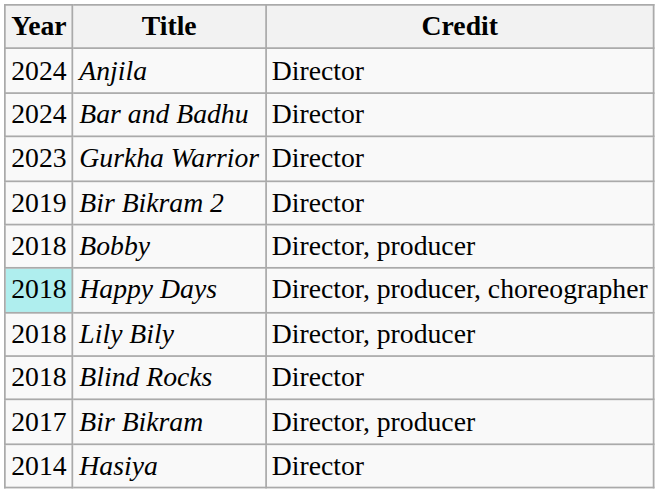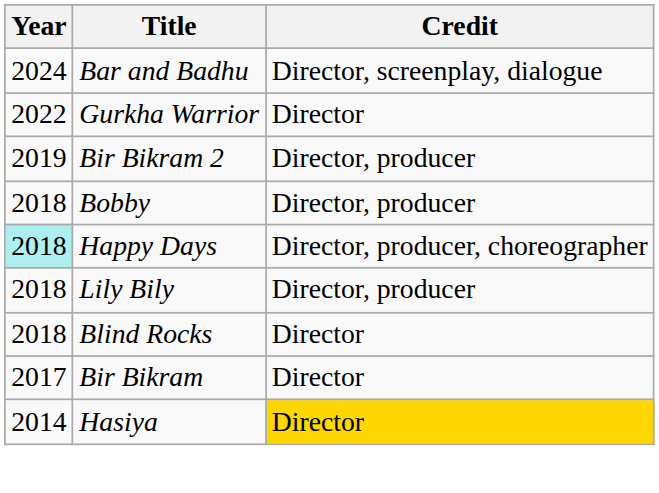 <table class="wikitable">
 <tr>
 <th>Year</th>
 <th>Title</th>
 <th>Credit</th>
 </tr>
 <tr>
 <td>2024</td>
-<td><em>Anjila</em></td>
-<td>Director</td>
+<td><em>Bar and Badhu</em></td>
+<td>Director, screenplay, dialogue</td>
 </tr>
 <tr>
-<td>2024</td>
-<td><em>Bar and Badhu</em></td>
-<td>Director</td>
-</tr>
-<tr>
-<td>2023</td>
+<td>2022</td>
 <td><em>Gurkha Warrior</em></td>
 <td>Director</td>
 </tr>
 <tr>
 <td>2019</td>
 <td><em>Bir Bikram 2</em></td>
-<td>Director</td>
+<td>Director, producer</td>
 </tr>
 <tr>
 <td>2018</td>
 <td><em>Bobby</em></td>
 <td>Director, producer</td>
 </tr>
 <tr>
 <td style="background: paleturquoise;">2018</td>
 <td><em>Happy Days</em></td>
 <td>Director, producer, choreographer</td>
 </tr>
 <tr>
 <td>2018</td>
 <td><em>Lily Bily</em></td>
 <td>Director, producer</td>
 </tr>
 <tr>
 <td>2018</td>
 <td><em>Blind Rocks</em></td>
 <td>Director</td>
 </tr>
 <tr>
 <td>2017</td>
 <td><em>Bir Bikram</em></td>
-<td>Director, producer</td>
+<td>Director</td>
 </tr>
 <tr>
 <td>2014</td>
 <td><em>Hasiya</em></td>
-<td>Director</td>
+<td style="background: gold;">Director</td>
 </tr>
 </table>
